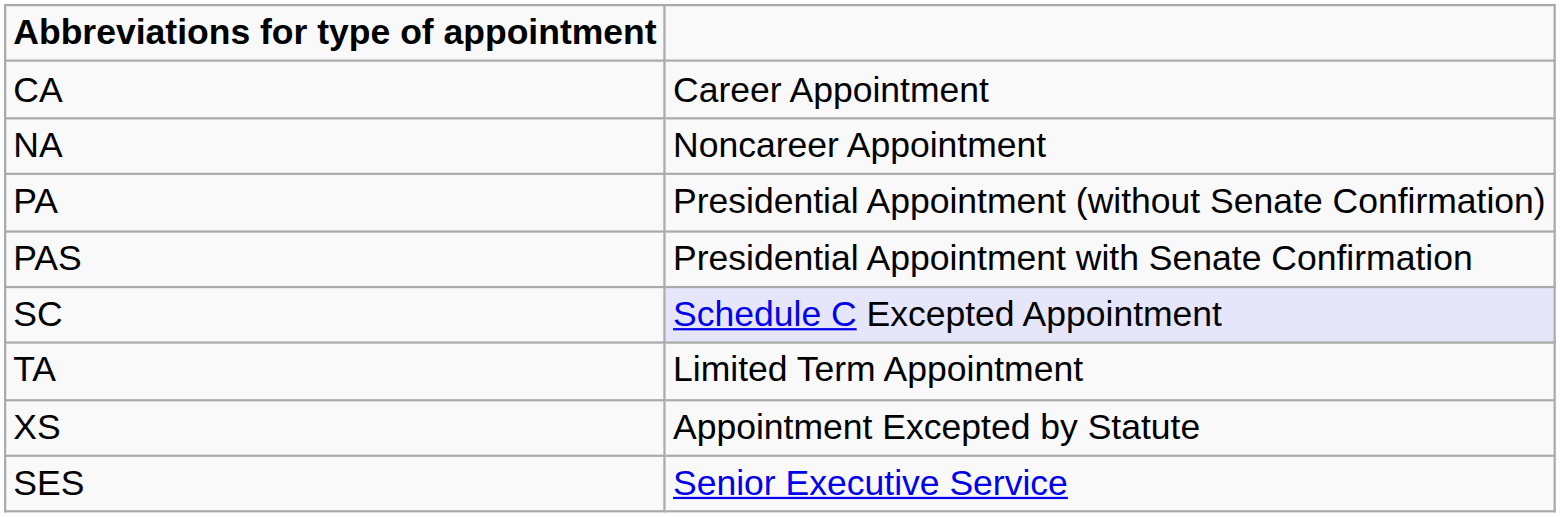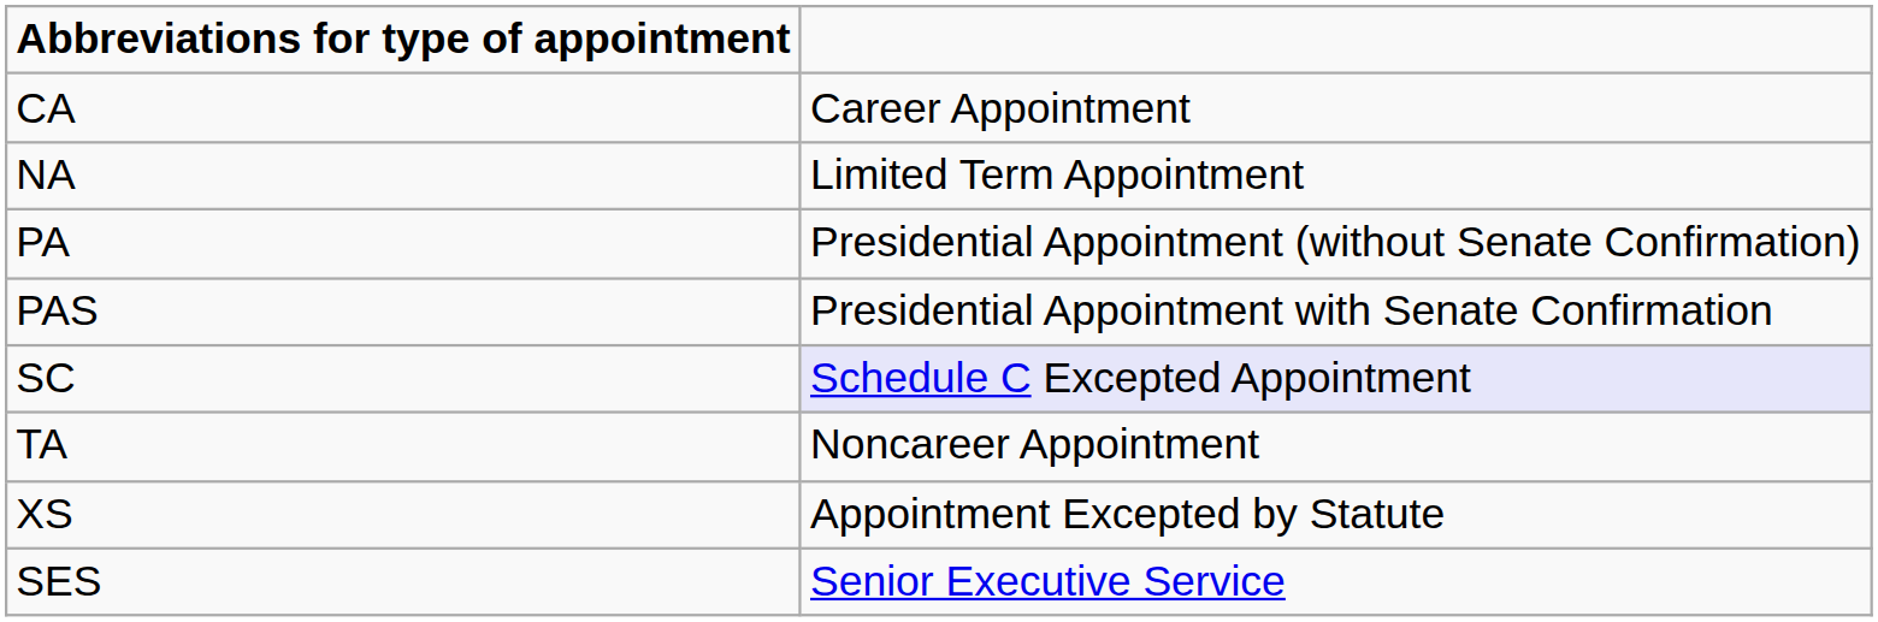 <table class="wikitable">
 <tr>
 <td><strong>Abbreviations for type of appointment</strong></td>
 </tr>
 <tr>
 <td>CA</td>
 <td>Career Appointment</td>
 </tr>
 <tr>
 <td>NA</td>
-<td>Noncareer Appointment</td>
+<td>Limited Term Appointment</td>
 </tr>
 <tr>
 <td>PA</td>
 <td>Presidential Appointment (without Senate Confirmation)</td>
 </tr>
 <tr>
 <td>PAS</td>
 <td>Presidential Appointment with Senate Confirmation</td>
 </tr>
 <tr>
 <td>SC</td>
 <td style="background: lavender;"><a href='#'>Schedule C</a> Excepted Appointment</td>
 </tr>
 <tr>
 <td>TA</td>
-<td>Limited Term Appointment</td>
+<td>Noncareer Appointment</td>
 </tr>
 <tr>
 <td>XS</td>
 <td>Appointment Excepted by Statute</td>
 </tr>
 <tr>
 <td>SES</td>
 <td><a href='#'>Senior Executive Service</a></td>
 </tr>
 </table>
